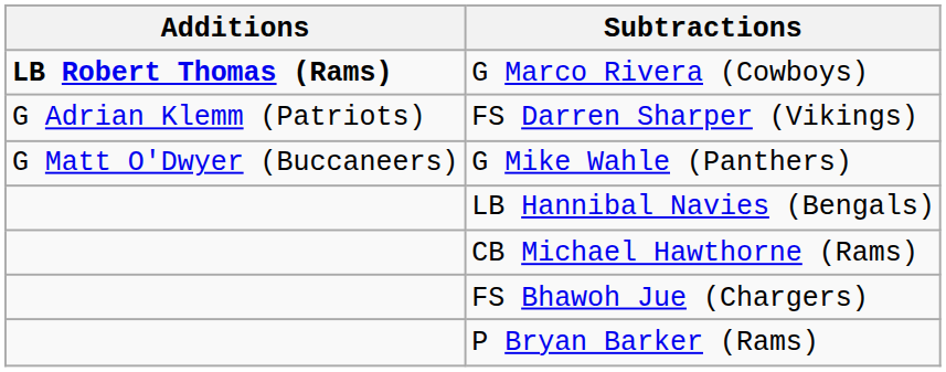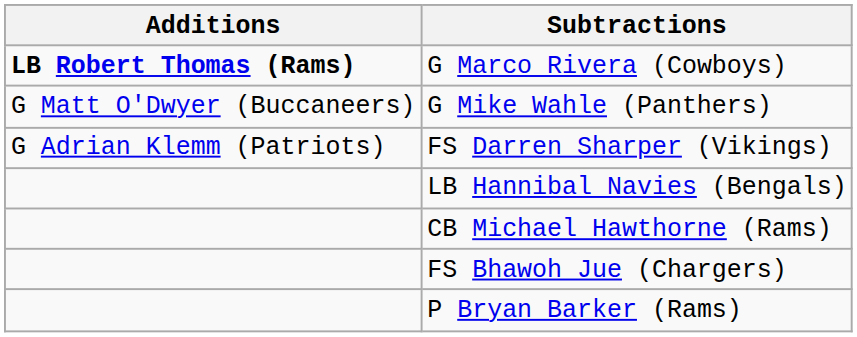 <table class="wikitable">
 <tr>
 <th>Additions</th>
 <th>Subtractions</th>
 </tr>
 <tr>
 <td><strong>LB <a href='#'>Robert Thomas</a> (Rams)</strong></td>
 <td>G <a href='#'>Marco Rivera</a> (Cowboys)</td>
 </tr>
 <tr>
+<td>G <a href='#'>Matt O'Dwyer</a> (Buccaneers)</td>
+<td>G <a href='#'>Mike Wahle</a> (Panthers)</td>
+</tr>
+<tr>
 <td>G <a href='#'>Adrian Klemm</a> (Patriots)</td>
 <td>FS <a href='#'>Darren Sharper</a> (Vikings)</td>
-</tr>
-<tr>
-<td>G <a href='#'>Matt O'Dwyer</a> (Buccaneers)</td>
-<td>G <a href='#'>Mike Wahle</a> (Panthers)</td>
 </tr>
 <tr>
 <td></td>
 <td>LB <a href='#'>Hannibal Navies</a> (Bengals)</td>
 </tr>
 <tr>
 <td></td>
 <td>CB <a href='#'>Michael Hawthorne</a> (Rams)</td>
 </tr>
 <tr>
 <td></td>
 <td>FS <a href='#'>Bhawoh Jue</a> (Chargers)</td>
 </tr>
 <tr>
 <td></td>
 <td>P <a href='#'>Bryan Barker</a> (Rams)</td>
 </tr>
 </table>
